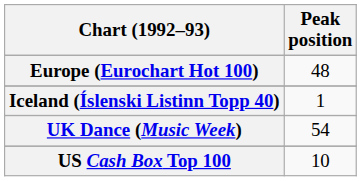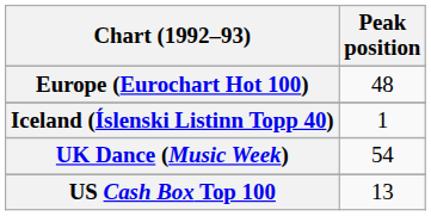 <table class="wikitable sortable plainrowheaders" style="text-align:center">
 <tr>
 <th>Chart (1992–93)</th>
 <th>Peak<br>position</th>
 </tr>
 <tr>
 </tr>
 <tr>
 </tr>
 <tr>
 </tr>
 <tr>
 <th scope="row">Europe (<a href='#'>Eurochart Hot 100</a>)</th>
 <td align="center">48</td>
 </tr>
 <tr>
 </tr>
 <tr>
 <th scope="row">Iceland (<a href='#'>Íslenski Listinn Topp 40</a>)</th>
 <td>1</td>
 </tr>
 <tr>
 </tr>
 <tr>
 </tr>
 <tr>
 </tr>
 <tr>
 <th scope="row"><a href='#'>UK Dance</a> (<em><a href='#'>Music Week</a></em>)</th>
 <td>54</td>
 </tr>
 <tr>
 </tr>
 <tr>
 </tr>
 <tr>
 </tr>
 <tr>
 </tr>
 <tr>
 <th scope="row">US <a href='#'><em>Cash Box</em> Top 100</a></th>
-<td>10</td>
+<td>13</td>
 </tr>
 </table>
